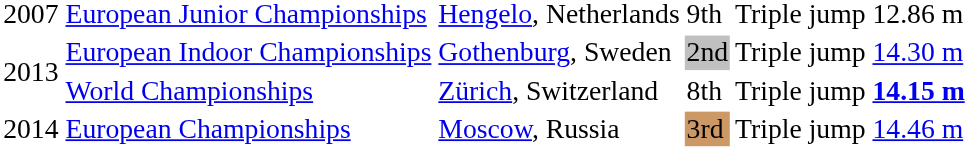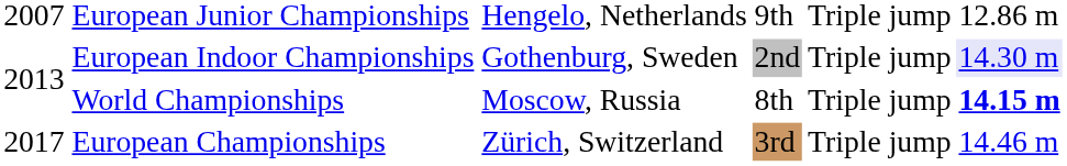 <table>
 <tr>
 <td>2007</td>
 <td><a href='#'>European Junior Championships</a></td>
 <td><a href='#'>Hengelo</a>, Netherlands</td>
 <td>9th</td>
 <td>Triple jump</td>
 <td>12.86 m</td>
 </tr>
 <tr>
 <td rowspan=2>2013</td>
 <td><a href='#'>European Indoor Championships</a></td>
 <td><a href='#'>Gothenburg</a>, Sweden</td>
 <td bgcolor=silver>2nd</td>
 <td>Triple jump</td>
-<td><a href='#'>14.30 m</a></td>
+<td style="background: lavender;"><a href='#'>14.30 m</a></td>
 </tr>
 <tr>
 <td><a href='#'>World Championships</a></td>
-<td><a href='#'>Zürich</a>, Switzerland</td>
+<td><a href='#'>Moscow</a>, Russia</td>
 <td>8th</td>
 <td>Triple jump</td>
 <td><strong><a href='#'>14.15 m</a></strong></td>
 </tr>
 <tr>
-<td>2014</td>
+<td>2017</td>
 <td><a href='#'>European Championships</a></td>
-<td><a href='#'>Moscow</a>, Russia</td>
+<td><a href='#'>Zürich</a>, Switzerland</td>
 <td bgcolor="cc9966">3rd</td>
 <td>Triple jump</td>
 <td><a href='#'>14.46 m</a></td>
 </tr>
 </table>
